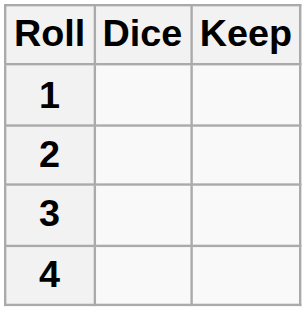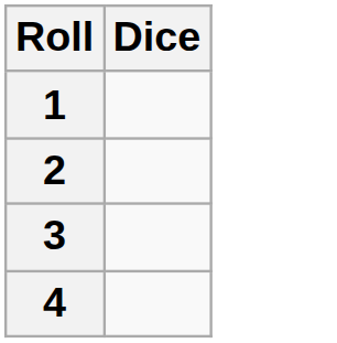 <table class="wikitable" style="text-align:center">
 <tr>
 <th>Roll</th>
 <th>Dice</th>
-<th>Keep</th>
 </tr>
 <tr>
 <th>1</th>
-<td></td>
 <td></td>
 </tr>
 <tr>
 <th>2</th>
 <td></td>
-<td></td>
 </tr>
 <tr>
 <th>3</th>
-<td></td>
 <td></td>
 </tr>
 <tr>
 <th>4</th>
 <td></td>
-<td></td>
 </tr>
 </table>
